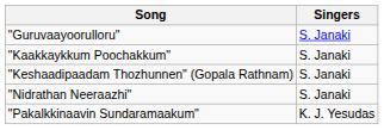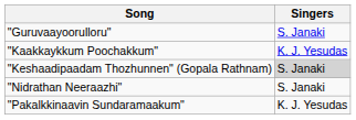 <table class="wikitable" style="font-size:95%;">
 <tr>
 <th>Song</th>
 <th>Singers</th>
 </tr>
 <tr>
 <td>"Guruvaayoorulloru"</td>
 <td><a href='#'>S. Janaki</a></td>
 </tr>
 <tr>
 <td>"Kaakkaykkum Poochakkum"</td>
-<td>S. Janaki</td>
+<td><a href='#'>K. J. Yesudas</a></td>
 </tr>
 <tr>
 <td>"Keshaadipaadam Thozhunnen" (Gopala Rathnam)</td>
-<td>S. Janaki</td>
+<td style="background: lightgrey;">S. Janaki</td>
 </tr>
 <tr>
 <td>"Nidrathan Neeraazhi"</td>
 <td>S. Janaki</td>
 </tr>
 <tr>
 <td>"Pakalkkinaavin Sundaramaakum"</td>
 <td>K. J. Yesudas</td>
 </tr>
 </table>
